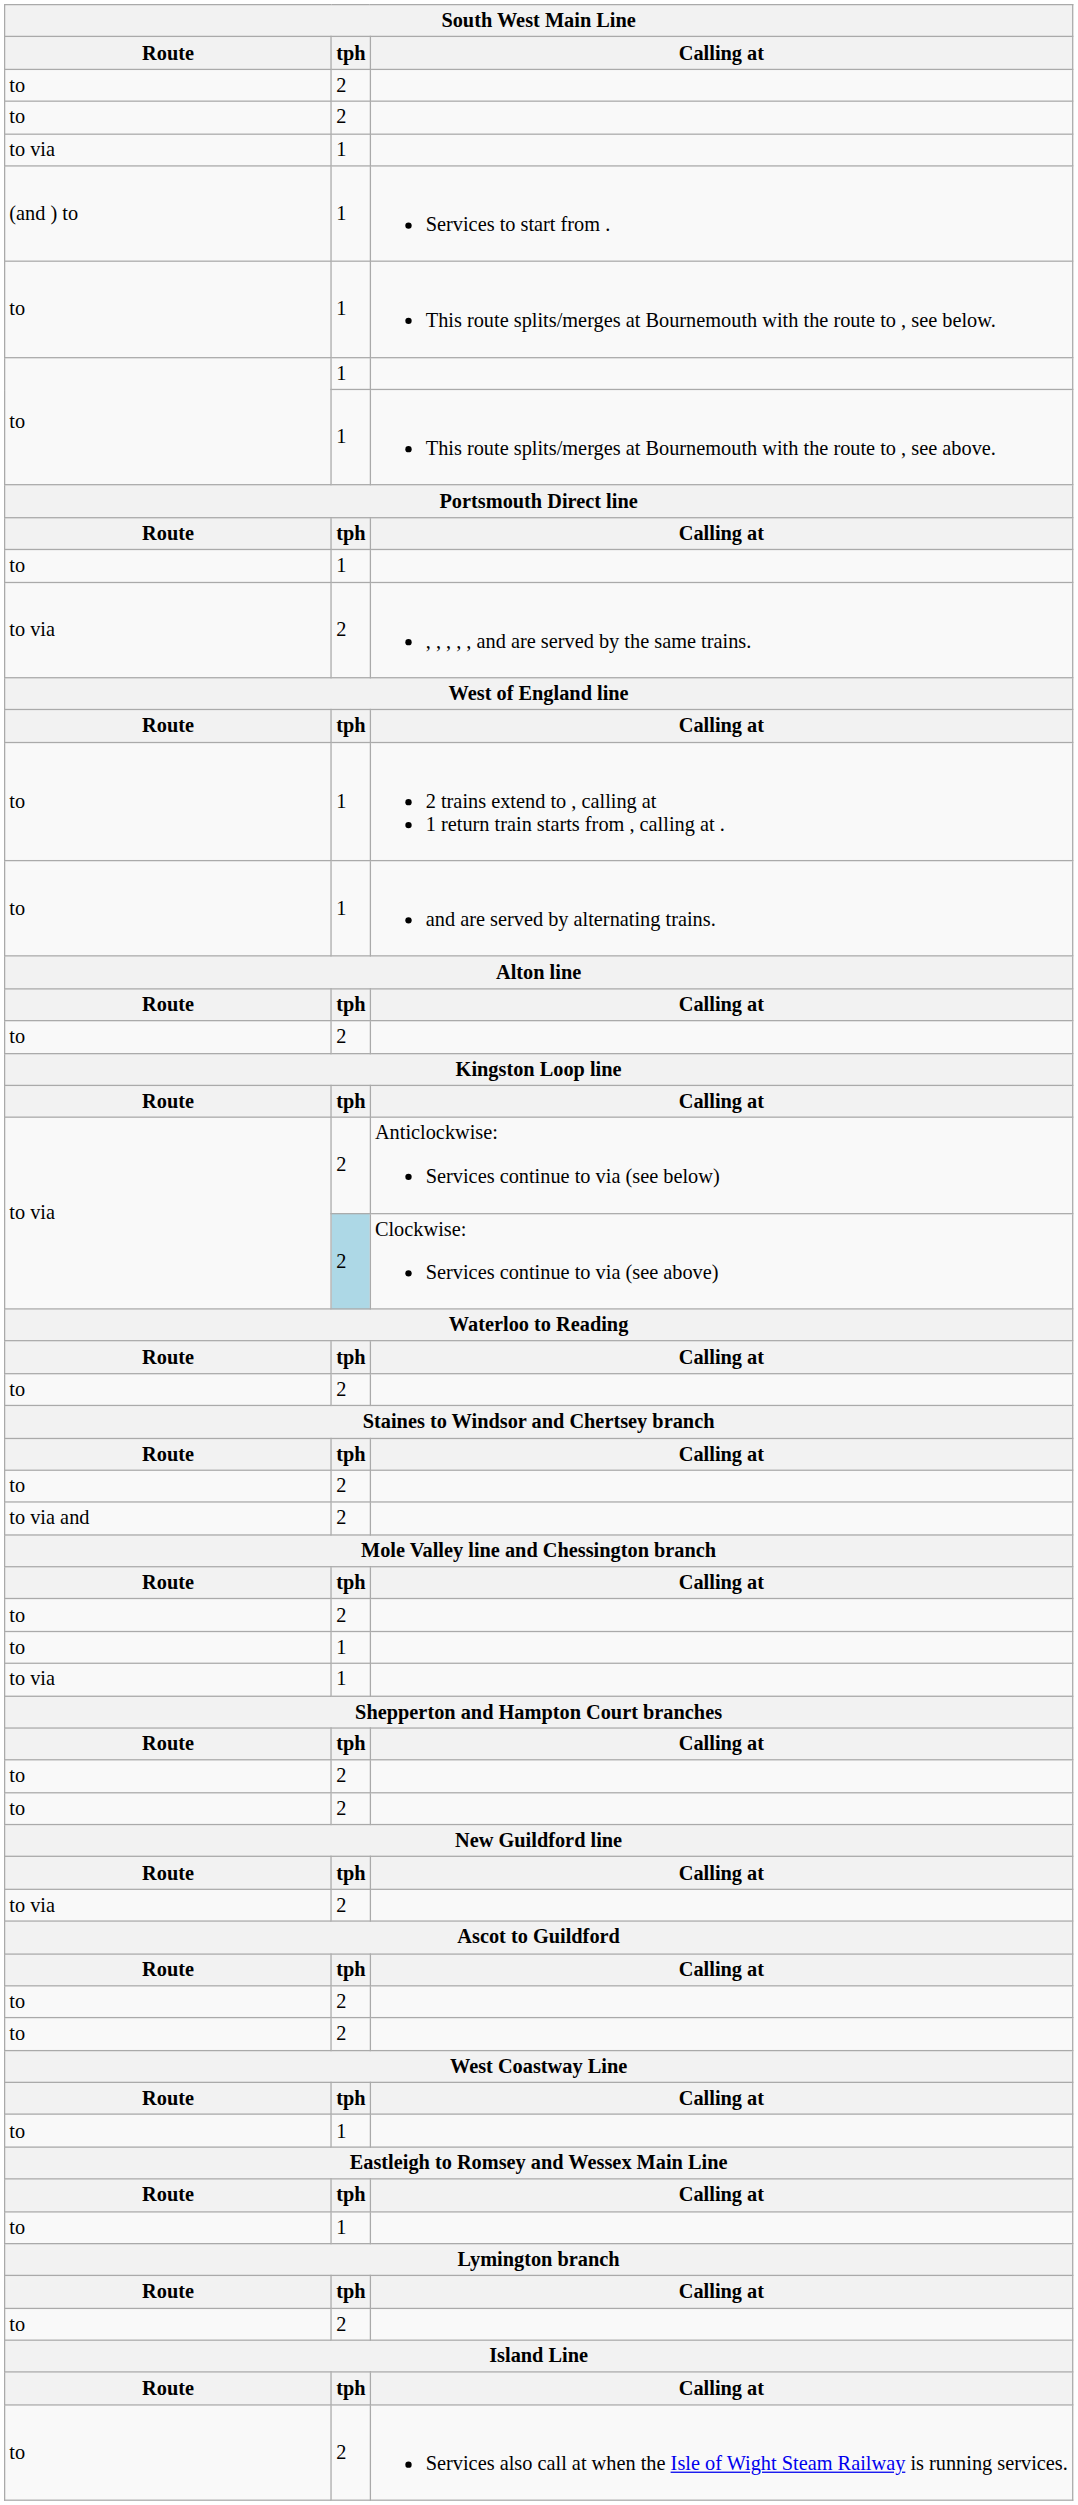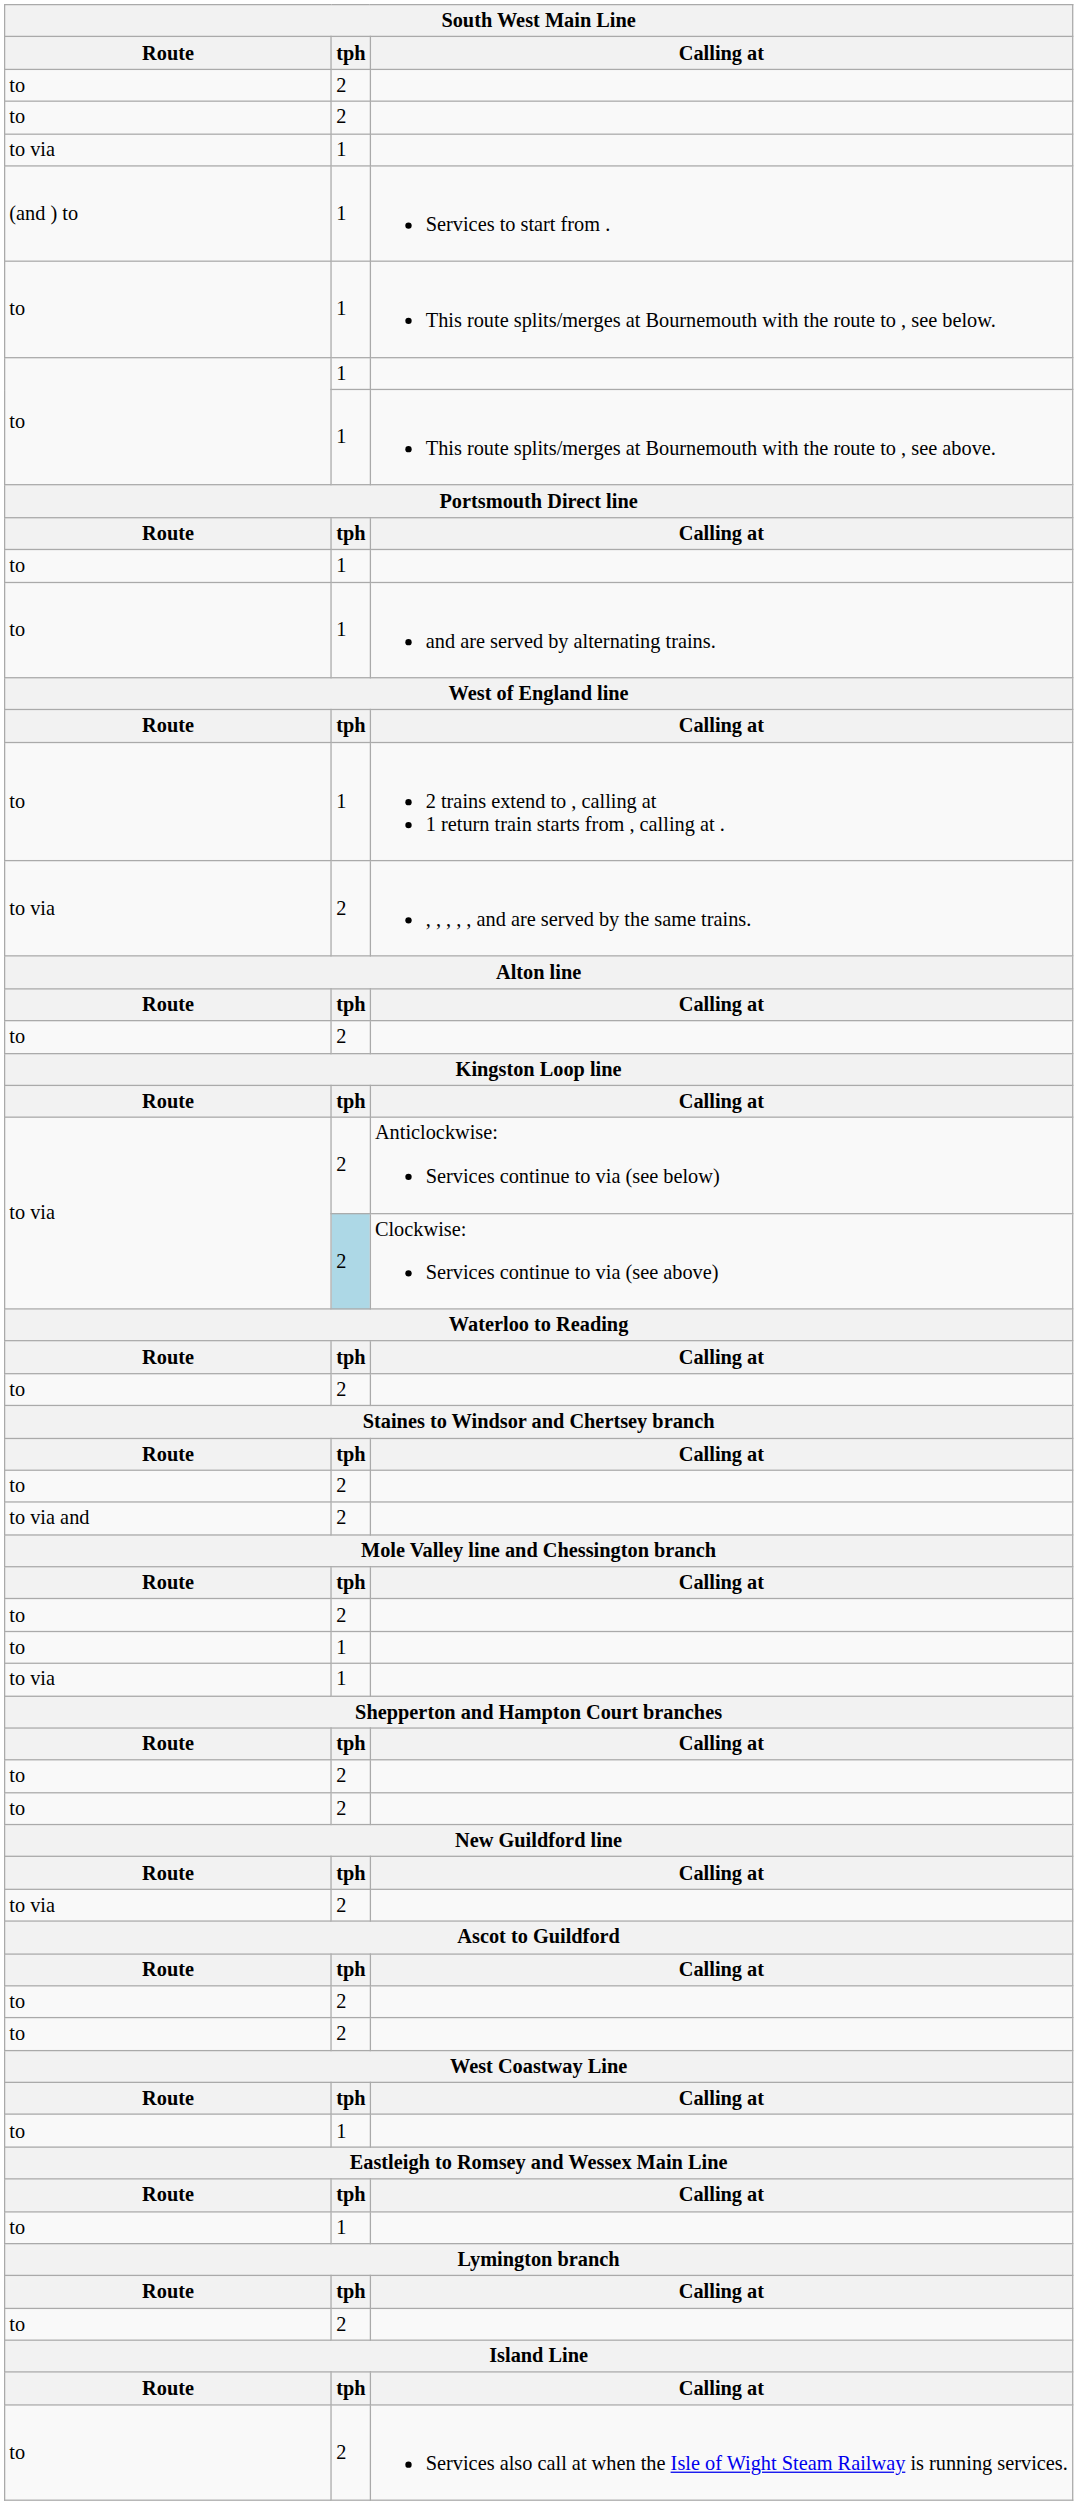 <table class="wikitable">
 <tr>
 <th colspan="3">South West Main Line</th>
 </tr>
 <tr>
 <th style="width:250px;">Route</th>
 <th>tph</th>
 <th>Calling at</th>
 </tr>
 <tr>
 <td> to </td>
 <td>2</td>
 <td></td>
 </tr>
 <tr>
 <td> to </td>
 <td>2</td>
 <td></td>
 </tr>
 <tr>
 <td> to  via </td>
 <td>1</td>
 <td></td>
 </tr>
 <tr>
 <td> (and ) to </td>
 <td>1</td>
 <td><br><ul><li>Services to  start from .</li></ul></td>
 </tr>
 <tr>
 <td> to </td>
 <td>1</td>
 <td><br><ul><li>This route splits/merges at Bournemouth with the route to , see below.</li></ul></td>
 </tr>
 <tr>
 <td rowspan="2"> to </td>
 <td>1</td>
 <td></td>
 </tr>
 <tr>
 <td>1</td>
 <td><br><ul><li>This route splits/merges at Bournemouth with the route to , see above.</li></ul></td>
 </tr>
 <tr>
 <th colspan="3">Portsmouth Direct line</th>
 </tr>
 <tr>
 <th style="width:250px;">Route</th>
 <th>tph</th>
 <th>Calling at</th>
 </tr>
 <tr>
 <td> to </td>
 <td>1</td>
 <td></td>
 </tr>
 <tr>
-<td> to  via </td>
-<td>2</td>
-<td><br><ul><li>, , , , , and  are served by the same trains.</li></ul></td>
+<td> to </td>
+<td>1</td>
+<td><br><ul><li> and  are served by alternating trains.</li></ul></td>
 </tr>
 <tr>
 <th colspan="3">West of England line</th>
 </tr>
 <tr>
 <th style="width:250px;">Route</th>
 <th>tph</th>
 <th>Calling at</th>
 </tr>
 <tr>
 <td> to </td>
 <td>1</td>
 <td><br><ul><li>2 trains extend to , calling at </li><li>1 return train starts from , calling at .</li></ul></td>
 </tr>
 <tr>
-<td> to </td>
-<td>1</td>
-<td><br><ul><li> and  are served by alternating trains.</li></ul></td>
+<td> to  via </td>
+<td>2</td>
+<td><br><ul><li>, , , , , and  are served by the same trains.</li></ul></td>
 </tr>
 <tr>
 <th colspan="3">Alton line</th>
 </tr>
 <tr>
 <th style="width:250px;">Route</th>
 <th>tph</th>
 <th>Calling at</th>
 </tr>
 <tr>
 <td> to </td>
 <td>2</td>
 <td></td>
 </tr>
 <tr>
 <th colspan="3">Kingston Loop line</th>
 </tr>
 <tr>
 <th style="width:250px;">Route</th>
 <th>tph</th>
 <th>Calling at</th>
 </tr>
 <tr>
 <td rowspan="2"> to  via </td>
 <td>2</td>
 <td>Anticlockwise: <br><ul><li>Services continue to  via  (see below)</li></ul></td>
 </tr>
 <tr>
 <td style="background: lightblue;">2</td>
 <td>Clockwise: <br><ul><li>Services continue to  via  (see above)</li></ul></td>
 </tr>
 <tr>
 <th colspan="3">Waterloo to Reading</th>
 </tr>
 <tr>
 <th style="width:250px;">Route</th>
 <th>tph</th>
 <th>Calling at</th>
 </tr>
 <tr>
 <td> to </td>
 <td>2</td>
 <td></td>
 </tr>
 <tr>
 <th colspan="3">Staines to Windsor and Chertsey branch</th>
 </tr>
 <tr>
 <th style="width:250px;">Route</th>
 <th>tph</th>
 <th>Calling at</th>
 </tr>
 <tr>
 <td> to </td>
 <td>2</td>
 <td></td>
 </tr>
 <tr>
 <td> to  via  and </td>
 <td>2</td>
 <td></td>
 </tr>
 <tr>
 <th colspan="3">Mole Valley line and Chessington branch</th>
 </tr>
 <tr>
 <th style="width:250px;">Route</th>
 <th>tph</th>
 <th>Calling at</th>
 </tr>
 <tr>
 <td> to </td>
 <td>2</td>
 <td></td>
 </tr>
 <tr>
 <td> to </td>
 <td>1</td>
 <td></td>
 </tr>
 <tr>
 <td> to  via </td>
 <td>1</td>
 <td></td>
 </tr>
 <tr>
 <th colspan="3">Shepperton and Hampton Court branches</th>
 </tr>
 <tr>
 <th style="width:250px;">Route</th>
 <th>tph</th>
 <th>Calling at</th>
 </tr>
 <tr>
 <td> to </td>
 <td>2</td>
 <td></td>
 </tr>
 <tr>
 <td> to </td>
 <td>2</td>
 <td></td>
 </tr>
 <tr>
 <th colspan="3">New Guildford line</th>
 </tr>
 <tr>
 <th style="width:250px;">Route</th>
 <th>tph</th>
 <th>Calling at</th>
 </tr>
 <tr>
 <td> to  via </td>
 <td>2</td>
 <td></td>
 </tr>
 <tr>
 <th colspan="3">Ascot to Guildford</th>
 </tr>
 <tr>
 <th style="width:250px;">Route</th>
 <th>tph</th>
 <th>Calling at</th>
 </tr>
 <tr>
 <td> to </td>
 <td>2</td>
 <td></td>
 </tr>
 <tr>
 <td> to </td>
 <td>2</td>
 <td></td>
 </tr>
 <tr>
 <th colspan="3">West Coastway Line</th>
 </tr>
 <tr>
 <th style="width:250px;">Route</th>
 <th>tph</th>
 <th>Calling at</th>
 </tr>
 <tr>
 <td> to </td>
 <td>1</td>
 <td></td>
 </tr>
 <tr>
 <th colspan="3">Eastleigh to Romsey and Wessex Main Line</th>
 </tr>
 <tr>
 <th style="width:250px;">Route</th>
 <th>tph</th>
 <th>Calling at</th>
 </tr>
 <tr>
 <td> to </td>
 <td>1</td>
 <td></td>
 </tr>
 <tr>
 <th colspan="3">Lymington branch</th>
 </tr>
 <tr>
 <th style="width:250px;">Route</th>
 <th>tph</th>
 <th>Calling at</th>
 </tr>
 <tr>
 <td> to </td>
 <td>2</td>
 <td></td>
 </tr>
 <tr>
 <th colspan="3">Island Line</th>
 </tr>
 <tr>
 <th style="width:250px;">Route</th>
 <th>tph</th>
 <th>Calling at</th>
 </tr>
 <tr>
 <td> to </td>
 <td>2</td>
 <td><br><ul><li>Services also call at  when the <a href='#'>Isle of Wight Steam Railway</a> is running services.</li></ul></td>
 </tr>
 </table>
